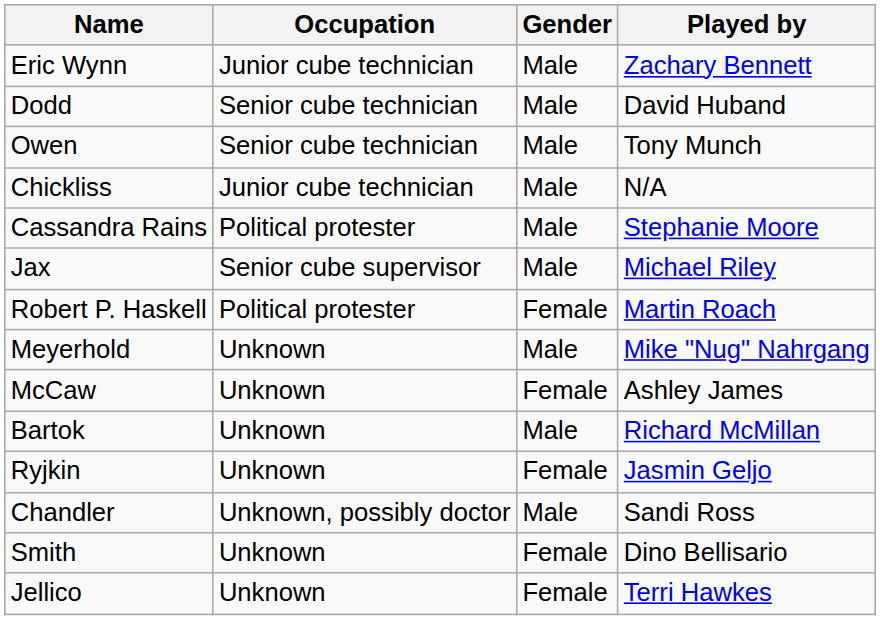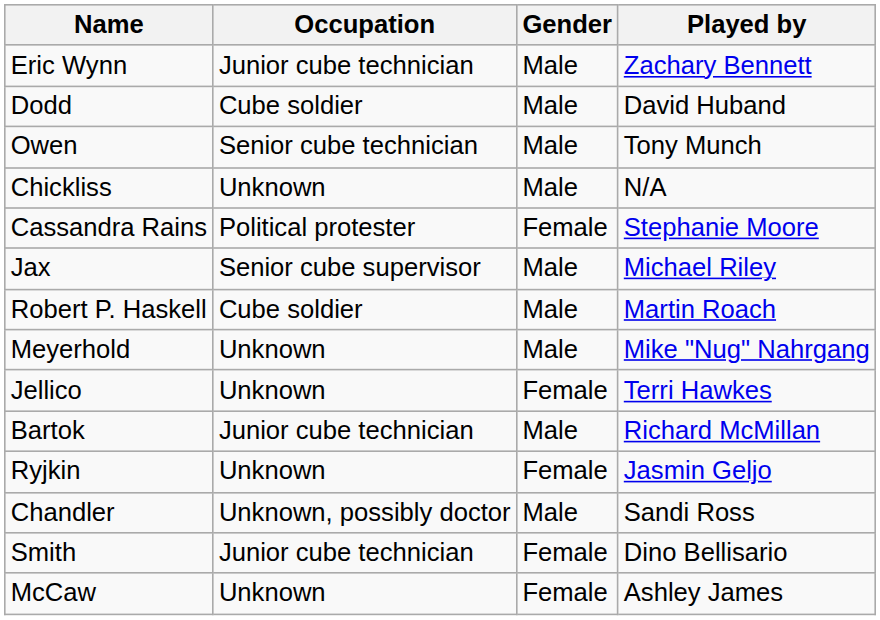 <table class="wikitable">
 <tr>
 <th>Name</th>
 <th>Occupation</th>
 <th>Gender</th>
 <th>Played by</th>
 </tr>
 <tr>
 <td>Eric Wynn</td>
 <td>Junior cube technician</td>
 <td>Male</td>
 <td><a href='#'>Zachary Bennett</a></td>
 </tr>
 <tr>
 <td>Dodd</td>
-<td>Senior cube technician</td>
+<td>Cube soldier</td>
 <td>Male</td>
 <td>David Huband</td>
 </tr>
 <tr>
 <td>Owen</td>
 <td>Senior cube technician</td>
 <td>Male</td>
 <td>Tony Munch</td>
 </tr>
 <tr>
 <td>Chickliss</td>
-<td>Junior cube technician</td>
+<td>Unknown</td>
 <td>Male</td>
 <td>N/A</td>
 </tr>
 <tr>
 <td>Cassandra Rains</td>
 <td>Political protester</td>
-<td>Male</td>
+<td>Female</td>
 <td><a href='#'>Stephanie Moore</a></td>
 </tr>
 <tr>
 <td>Jax</td>
 <td>Senior cube supervisor</td>
 <td>Male</td>
 <td><a href='#'>Michael Riley</a></td>
 </tr>
 <tr>
 <td>Robert P. Haskell</td>
-<td>Political protester</td>
-<td>Female</td>
+<td>Cube soldier</td>
+<td>Male</td>
 <td><a href='#'>Martin Roach</a></td>
 </tr>
 <tr>
 <td>Meyerhold</td>
 <td>Unknown</td>
 <td>Male</td>
 <td><a href='#'>Mike "Nug" Nahrgang</a></td>
 </tr>
 <tr>
-<td>McCaw</td>
+<td>Jellico</td>
 <td>Unknown</td>
 <td>Female</td>
-<td>Ashley James</td>
+<td><a href='#'>Terri Hawkes</a></td>
 </tr>
 <tr>
 <td>Bartok</td>
-<td>Unknown</td>
+<td>Junior cube technician</td>
 <td>Male</td>
 <td><a href='#'>Richard McMillan</a></td>
 </tr>
 <tr>
 <td>Ryjkin</td>
 <td>Unknown</td>
 <td>Female</td>
 <td><a href='#'>Jasmin Geljo</a></td>
 </tr>
 <tr>
 <td>Chandler</td>
 <td>Unknown, possibly doctor</td>
 <td>Male</td>
 <td>Sandi Ross</td>
 </tr>
 <tr>
 <td>Smith</td>
-<td>Unknown</td>
+<td>Junior cube technician</td>
 <td>Female</td>
 <td>Dino Bellisario</td>
 </tr>
 <tr>
-<td>Jellico</td>
+<td>McCaw</td>
 <td>Unknown</td>
 <td>Female</td>
-<td><a href='#'>Terri Hawkes</a></td>
+<td>Ashley James</td>
 </tr>
 </table>
